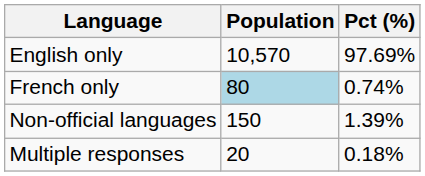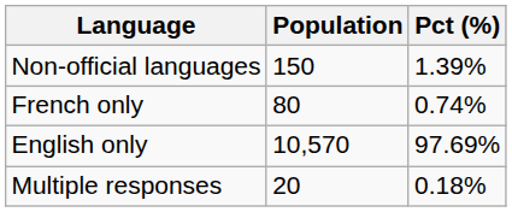 <table class="wikitable">
 <tr>
 <th>Language</th>
 <th>Population</th>
 <th>Pct (%)</th>
 </tr>
 <tr>
+<td>Non-official languages</td>
+<td>150</td>
+<td>1.39%</td>
+</tr>
+<tr>
+<td>French only</td>
+<td>80</td>
+<td>0.74%</td>
+</tr>
+<tr>
 <td>English only</td>
 <td>10,570</td>
 <td>97.69%</td>
-</tr>
-<tr>
-<td>French only</td>
-<td style="background: lightblue;">80</td>
-<td>0.74%</td>
-</tr>
-<tr>
-<td>Non-official languages</td>
-<td>150</td>
-<td>1.39%</td>
 </tr>
 <tr>
 <td>Multiple responses</td>
 <td>20</td>
 <td>0.18%</td>
 </tr>
 </table>
